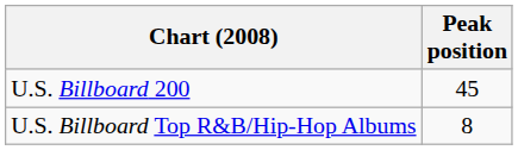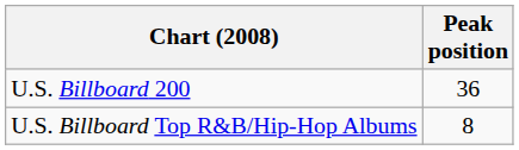 <table class="wikitable">
 <tr>
 <th align="center">Chart (2008)</th>
 <th align="center">Peak <br>position</th>
 </tr>
 <tr>
 <td align="left">U.S. <a href='#'><em>Billboard</em> 200</a></td>
-<td align="center">45</td>
+<td align="center">36</td>
 </tr>
 <tr>
 <td align="left">U.S. <em>Billboard</em> <a href='#'>Top R&B/Hip-Hop Albums</a></td>
 <td align="center">8</td>
 </tr>
 </table>
